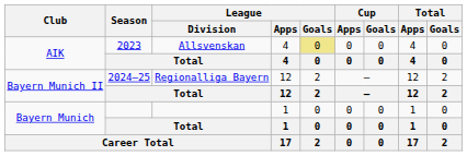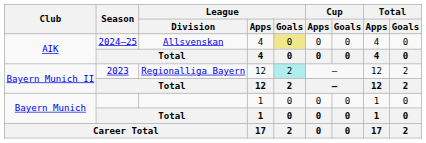 <table class="wikitable" Style="text-align: center">
 <tr>
 <th rowspan="2">Club</th>
 <th rowspan="2">Season</th>
 <th colspan="3">League</th>
 <th colspan="2">Cup</th>
 <th colspan="2">Total</th>
 </tr>
 <tr>
 <th>Division</th>
 <th>Apps</th>
 <th>Goals</th>
 <th>Apps</th>
 <th>Goals</th>
 <th>Apps</th>
 <th>Goals</th>
 </tr>
 <tr>
 <td rowspan="2"><a href='#'>AIK</a></td>
-<td><a href='#'>2023</a></td>
+<td><a href='#'>2024–25</a></td>
 <td><a href='#'>Allsvenskan</a></td>
 <td>4</td>
 <td style="background: khaki;">0</td>
 <td>0</td>
 <td>0</td>
 <td>4</td>
 <td>0</td>
 </tr>
 <tr>
 <th colspan="2">Total</th>
 <th>4</th>
 <th>0</th>
 <th>0</th>
 <th>0</th>
 <th>4</th>
 <th>0</th>
 </tr>
 <tr>
 <td rowspan="2"><a href='#'>Bayern Munich II</a></td>
-<td><a href='#'>2024–25</a></td>
+<td><a href='#'>2023</a></td>
 <td><a href='#'>Regionalliga Bayern</a></td>
 <td>12</td>
-<td>2</td>
+<td style="background: paleturquoise;">2</td>
 <td colspan="2">—</td>
 <td>12</td>
 <td>2</td>
 </tr>
 <tr>
 <th colspan="2">Total</th>
 <th>12</th>
 <th>2</th>
 <th colspan="2">—</th>
 <th>12</th>
 <th>2</th>
 </tr>
 <tr>
 <td rowspan="2"><a href='#'>Bayern Munich</a></td>
 <td></td>
 <td></td>
 <td>1</td>
 <td>0</td>
 <td>0</td>
 <td>0</td>
 <td>1</td>
 <td>0</td>
 </tr>
 <tr>
 <th colspan="2">Total</th>
 <th>1</th>
 <th>0</th>
 <th>0</th>
 <th>0</th>
 <th>1</th>
 <th>0</th>
 </tr>
 <tr>
 <th colspan="3">Career Total</th>
 <th>17</th>
 <th>2</th>
 <th>0</th>
 <th>0</th>
 <th>17</th>
 <th>2</th>
 </tr>
 </table>
